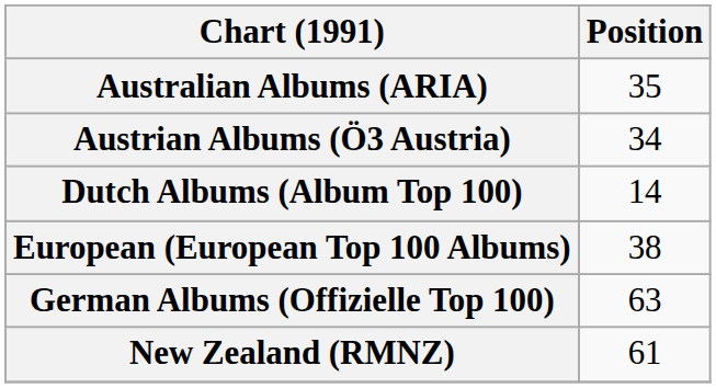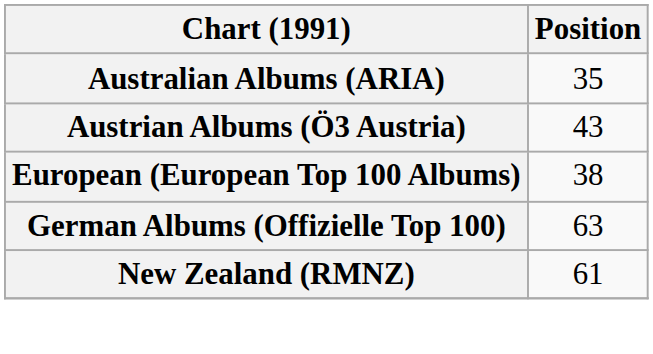 <table class="wikitable sortable plainrowheaders" style="text-align:center">
 <tr>
 <th scope="col">Chart (1991)</th>
 <th scope="col">Position</th>
 </tr>
 <tr>
 <th scope="row">Australian Albums (ARIA)</th>
 <td>35</td>
 </tr>
 <tr>
 <th scope="row">Austrian Albums (Ö3 Austria)</th>
-<td>34</td>
-</tr>
-<tr>
-<th scope="row">Dutch Albums (Album Top 100)</th>
-<td>14</td>
+<td>43</td>
 </tr>
 <tr>
 <th scope="row">European (European Top 100 Albums)</th>
 <td>38</td>
 </tr>
 <tr>
 <th scope="row">German Albums (Offizielle Top 100)</th>
 <td>63</td>
 </tr>
 <tr>
 <th scope="row">New Zealand (RMNZ)</th>
 <td>61</td>
 </tr>
 <tr>
 </tr>
 </table>
